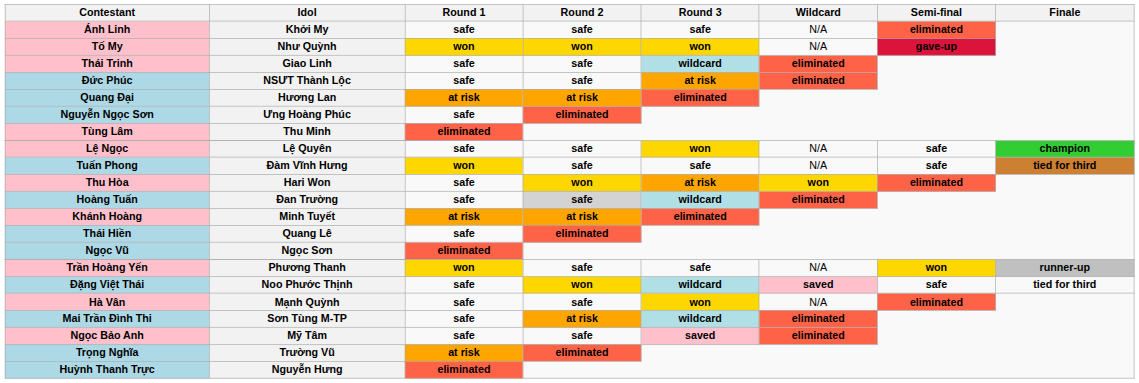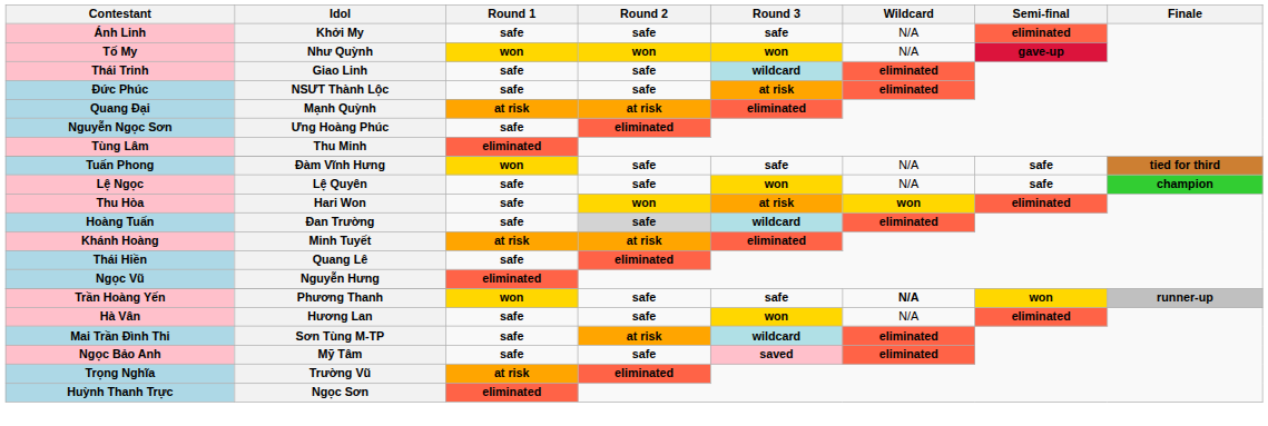 <table class="sortable wikitable" style="margin:auto; text-align:center; white-space:nowrap; width:85%;">
 <tr>
 <th>Contestant</th>
 <th>Idol</th>
 <th>Round 1</th>
 <th>Round 2</th>
 <th>Round 3</th>
 <th>Wildcard</th>
 <th>Semi-final</th>
 <th>Finale</th>
 </tr>
 <tr>
 <th style="background:pink">Ánh Linh</th>
 <th>Khởi My</th>
 <td><strong>safe</strong></td>
 <td><strong>safe</strong></td>
 <td><strong>safe</strong></td>
 <td>N/A</td>
 <td style="background:tomato"><strong>eliminated</strong></td>
 </tr>
 <tr>
 <th style="background:pink">Tố My</th>
 <th>Như Quỳnh</th>
 <td style="background:gold"><strong>won</strong></td>
 <td style="background:gold"><strong>won</strong></td>
 <td style="background:gold"><strong>won</strong></td>
 <td>N/A</td>
 <td style="background:crimson;"><strong>gave-up</strong></td>
 </tr>
 <tr>
 <th style="background:pink">Thái Trinh</th>
 <th>Giao Linh</th>
 <td><strong>safe</strong></td>
 <td><strong>safe</strong></td>
 <td style="background:#B0E0E6;"><strong>wildcard</strong></td>
 <td style="background:tomato"><strong>eliminated</strong></td>
 </tr>
 <tr>
 <th style="background:lightblue">Đức Phúc</th>
 <th>NSƯT Thành Lộc</th>
 <td><strong>safe</strong></td>
 <td><strong>safe</strong></td>
 <td style="background:orange"><strong>at risk</strong></td>
 <td style="background:tomato"><strong>eliminated</strong></td>
 </tr>
 <tr>
 <th style="background:lightblue">Quang Đại</th>
-<th>Hương Lan</th>
+<th>Mạnh Quỳnh</th>
 <td style="background:orange"><strong>at risk</strong></td>
 <td style="background:orange"><strong>at risk</strong></td>
 <td style="background:tomato"><strong>eliminated</strong></td>
 </tr>
 <tr>
 <th style="background:lightblue">Nguyễn Ngọc Sơn</th>
 <th>Ưng Hoàng Phúc</th>
 <td><strong>safe</strong></td>
 <td style="background:tomato"><strong>eliminated</strong></td>
 </tr>
 <tr>
 <th style="background:pink">Tùng Lâm</th>
 <th>Thu Minh</th>
 <td style="background:tomato"><strong>eliminated</strong></td>
 </tr>
 <tr>
 </tr>
 <tr>
+<th style="background:lightblue">Tuấn Phong</th>
+<th>Đàm Vĩnh Hưng</th>
+<td style="background:gold"><strong>won</strong></td>
+<td><strong>safe</strong></td>
+<td><strong>safe</strong></td>
+<td>N/A</td>
+<td><strong>safe</strong></td>
+<td style="background:#CD7F32"><strong>tied for third</strong></td>
+</tr>
+<tr>
 <th style="background:pink">Lệ Ngọc</th>
 <th>Lệ Quyên</th>
 <td><strong>safe</strong></td>
 <td><strong>safe</strong></td>
 <td style="background:gold"><strong>won</strong></td>
 <td>N/A</td>
 <td><strong>safe</strong></td>
 <td style="background:limegreen"><strong>champion</strong></td>
-</tr>
-<tr>
-<th style="background:lightblue">Tuấn Phong</th>
-<th>Đàm Vĩnh Hưng</th>
-<td style="background:gold"><strong>won</strong></td>
-<td><strong>safe</strong></td>
-<td><strong>safe</strong></td>
-<td>N/A</td>
-<td><strong>safe</strong></td>
-<td style="background:#CD7F32"><strong>tied for third</strong></td>
 </tr>
 <tr>
 <th style="background:pink">Thu Hòa</th>
 <th>Hari Won</th>
 <td><strong>safe</strong></td>
 <td style="background:gold"><strong>won</strong></td>
 <td style="background:orange"><strong>at risk</strong></td>
 <td style="background:gold"><strong>won</strong></td>
 <td style="background:tomato"><strong>eliminated</strong></td>
 </tr>
 <tr>
 <th style="background:lightblue">Hoàng Tuấn</th>
 <th>Đan Trường</th>
 <td><strong>safe</strong></td>
 <td style="background: lightgrey;"><strong>safe</strong></td>
 <td style="background:#B0E0E6;"><strong>wildcard</strong></td>
 <td style="background:tomato"><strong>eliminated</strong></td>
 </tr>
 <tr>
 <th style="background:pink">Khánh Hoàng</th>
 <th>Minh Tuyết</th>
 <td style="background:orange"><strong>at risk</strong></td>
 <td style="background:orange"><strong>at risk</strong></td>
 <td style="background:tomato"><strong>eliminated</strong></td>
 </tr>
 <tr>
 <th style="background:lightblue">Thái Hiền</th>
 <th>Quang Lê</th>
 <td><strong>safe</strong></td>
 <td style="background:tomato"><strong>eliminated</strong></td>
 </tr>
 <tr>
 <th style="background:lightblue">Ngọc Vũ</th>
-<th>Ngọc Sơn</th>
+<th>Nguyễn Hưng</th>
 <td style="background:tomato"><strong>eliminated</strong></td>
 </tr>
 <tr>
 </tr>
 <tr>
 <th style="background:pink">Trần Hoàng Yến</th>
 <th>Phương Thanh</th>
 <td style="background:gold"><strong>won</strong></td>
 <td><strong>safe</strong></td>
 <td><strong>safe</strong></td>
-<td>N/A</td>
+<td><strong>N/A</strong></td>
 <td style="background:gold"><strong>won</strong></td>
 <td style="background:silver"><strong>runner-up</strong></td>
 </tr>
 <tr>
-<th style="background:lightblue">Đặng Việt Thái</th>
-<th>Noo Phước Thịnh</th>
-<td><strong>safe</strong></td>
-<td style="background:gold"><strong>won</strong></td>
-<td style="background:#B0E0E6;"><strong>wildcard</strong></td>
-<td style="background:pink"><strong>saved</strong></td>
-<td><strong>safe</strong></td>
-<td><strong>tied for third</strong></td>
-</tr>
-<tr>
 <th style="background:pink">Hà Vân</th>
-<th>Mạnh Quỳnh</th>
+<th>Hương Lan</th>
 <td><strong>safe</strong></td>
 <td><strong>safe</strong></td>
 <td style="background:gold"><strong>won</strong></td>
 <td>N/A</td>
 <td style="background:tomato"><strong>eliminated</strong></td>
 </tr>
 <tr>
 <th style="background:lightblue">Mai Trần Đình Thi</th>
 <th>Sơn Tùng M-TP</th>
 <td><strong>safe</strong></td>
 <td style="background:orange"><strong>at risk</strong></td>
 <td style="background:#B0E0E6;"><strong>wildcard</strong></td>
 <td style="background:tomato"><strong>eliminated</strong></td>
 </tr>
 <tr>
 <th style="background:pink">Ngọc Bảo Anh</th>
 <th>Mỹ Tâm</th>
 <td><strong>safe</strong></td>
 <td><strong>safe</strong></td>
 <td style="background:pink"><strong>saved</strong></td>
 <td style="background:tomato"><strong>eliminated</strong></td>
 </tr>
 <tr>
 <th style="background:lightblue">Trọng Nghĩa</th>
 <th>Trường Vũ</th>
 <td style="background:orange"><strong>at risk</strong></td>
 <td style="background:tomato"><strong>eliminated</strong></td>
 </tr>
 <tr>
 <th style="background:lightblue">Huỳnh Thanh Trực</th>
-<th>Nguyễn Hưng</th>
+<th>Ngọc Sơn</th>
 <td style="background:tomato"><strong>eliminated</strong></td>
 </tr>
 </table>
